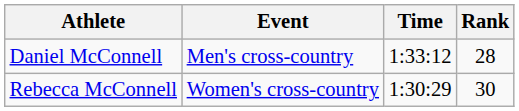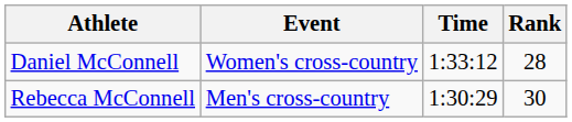 <table class=wikitable style=font-size:90%;text-align:center>
 <tr>
 <th>Athlete</th>
 <th>Event</th>
 <th>Time</th>
 <th>Rank</th>
 </tr>
 <tr>
 <td align=left><a href='#'>Daniel McConnell</a></td>
-<td align=left><a href='#'>Men's cross-country</a></td>
+<td align=left><a href='#'>Women's cross-country</a></td>
 <td>1:33:12</td>
 <td>28</td>
 </tr>
 <tr>
 <td align=left><a href='#'>Rebecca McConnell</a></td>
-<td align=left><a href='#'>Women's cross-country</a></td>
+<td align=left><a href='#'>Men's cross-country</a></td>
 <td>1:30:29</td>
 <td>30</td>
 </tr>
 </table>
